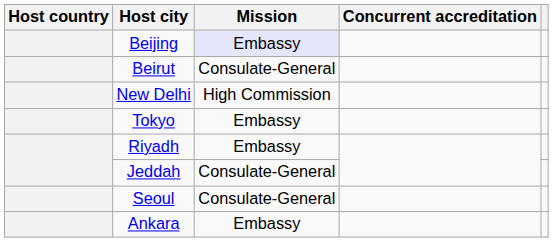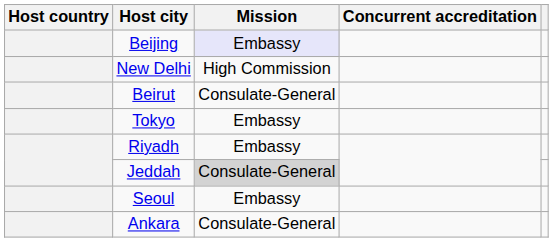 <table class="wikitable plainrowheaders" style="text-align:center;">
 <tr>
 <th scope="col">Host country</th>
 <th scope="col">Host city</th>
 <th scope="col">Mission</th>
 <th scope="col">Concurrent accreditation</th>
 <th scope="col"></th>
 </tr>
 <tr>
 <th scope="row"></th>
 <td><a href='#'>Beijing</a></td>
 <td style="background: lavender;">Embassy</td>
 <td></td>
 <td></td>
 </tr>
 <tr>
 <th scope="row"></th>
-<td><a href='#'>Beirut</a></td>
-<td>Consulate-General</td>
+<td><a href='#'>New Delhi</a></td>
+<td>High Commission</td>
 <td></td>
 <td></td>
 </tr>
 <tr>
 <th scope="row"></th>
-<td><a href='#'>New Delhi</a></td>
-<td>High Commission</td>
+<td><a href='#'>Beirut</a></td>
+<td>Consulate-General</td>
 <td></td>
 <td></td>
 </tr>
 <tr>
 <th scope="row"></th>
 <td><a href='#'>Tokyo</a></td>
 <td>Embassy</td>
 <td></td>
 <td></td>
 </tr>
 <tr>
 <th scope="row" rowspan="2"></th>
 <td><a href='#'>Riyadh</a></td>
 <td>Embassy</td>
 <td rowspan="2"></td>
 <td></td>
 </tr>
 <tr>
 <td><a href='#'>Jeddah</a></td>
-<td>Consulate-General</td>
+<td style="background: lightgrey;">Consulate-General</td>
 <td></td>
 </tr>
 <tr>
 <th scope="row"></th>
 <td><a href='#'>Seoul</a></td>
-<td>Consulate-General</td>
+<td>Embassy</td>
 <td></td>
 <td></td>
 </tr>
 <tr>
 <th scope="row"></th>
 <td><a href='#'>Ankara</a></td>
-<td>Embassy</td>
+<td>Consulate-General</td>
 <td></td>
 <td></td>
 </tr>
 </table>
